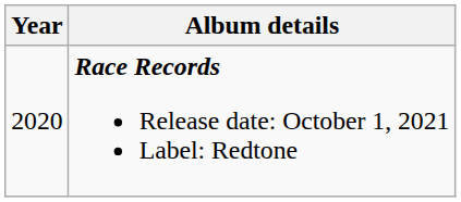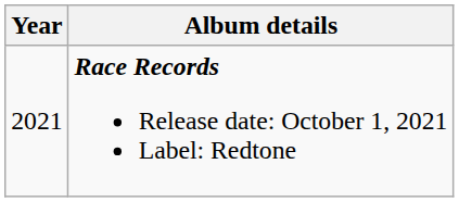 <table class="wikitable" style="text-align:center;">
 <tr>
 <th rowspan="1">Year</th>
 <th rowspan="1">Album details</th>
 </tr>
 <tr>
-<td>2020</td>
+<td>2021</td>
 <td align="left"><strong><em>Race Records</em></strong><br><ul><li>Release date: October 1, 2021</li><li>Label: Redtone</li></ul></td>
 </tr>
 </table>
